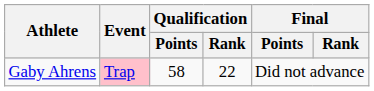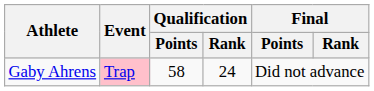 <table class="wikitable" style="font-size:90%">
 <tr>
 <th rowspan="2">Athlete</th>
 <th rowspan="2">Event</th>
 <th colspan=2>Qualification</th>
 <th colspan=2>Final</th>
 </tr>
 <tr style="font-size:95%">
 <th>Points</th>
 <th>Rank</th>
 <th>Points</th>
 <th>Rank</th>
 </tr>
 <tr align=center>
 <td align=left><a href='#'>Gaby Ahrens</a></td>
 <td align=left style="background: pink;"><a href='#'>Trap</a></td>
 <td>58</td>
-<td>22</td>
+<td>24</td>
 <td colspan=2>Did not advance</td>
 </tr>
 </table>
